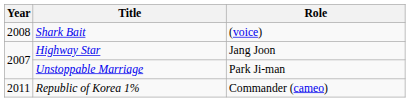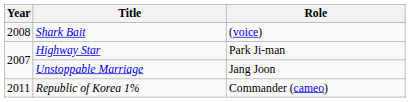 <table class="wikitable" style="width:550px">
 <tr>
 <th width=10>Year</th>
 <th>Title</th>
 <th>Role</th>
 </tr>
 <tr>
 <td>2008</td>
 <td><em><a href='#'>Shark Bait</a></em></td>
 <td>(<a href='#'>voice</a>)</td>
 </tr>
 <tr>
 <td rowspan=2>2007</td>
 <td><em><a href='#'>Highway Star</a></em></td>
-<td>Jang Joon</td>
+<td>Park Ji-man</td>
 </tr>
 <tr>
 <td><em><a href='#'>Unstoppable Marriage</a></em></td>
-<td>Park Ji-man</td>
+<td>Jang Joon</td>
 </tr>
 <tr>
 <td>2011</td>
 <td><em>Republic of Korea 1%</em> </td>
 <td>Commander (<a href='#'>cameo</a>)</td>
 </tr>
 </table>
